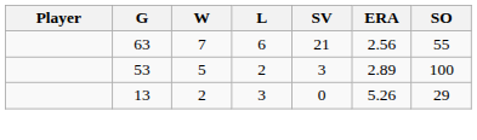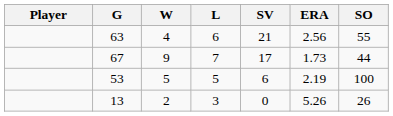 <table class="wikitable sortable">
 <tr>
 <th bgcolor="#DDDDFF" width="16%">Player</th>
 <th bgcolor="#DDDDFF" width="9%">G</th>
 <th bgcolor="#DDDDFF" width="9%">W</th>
 <th bgcolor="#DDDDFF" width="9%">L</th>
 <th bgcolor="#DDDDFF" width="9%">SV</th>
 <th bgcolor="#DDDDFF" width="9%">ERA</th>
 <th bgcolor="#DDDDFF" width="9%">SO</th>
 </tr>
 <tr align="center">
 <td></td>
 <td>63</td>
-<td>7</td>
+<td>4</td>
 <td>6</td>
 <td>21</td>
 <td>2.56</td>
 <td>55</td>
 </tr>
+<tr align=center>
+<td></td>
+<td>67</td>
+<td>9</td>
+<td>7</td>
+<td>17</td>
+<td>1.73</td>
+<td>44</td>
+</tr>
 <tr align="center">
 <td></td>
 <td>53</td>
 <td>5</td>
-<td>2</td>
-<td>3</td>
-<td>2.89</td>
+<td>5</td>
+<td>6</td>
+<td>2.19</td>
 <td>100</td>
 </tr>
 <tr align="center">
 <td></td>
 <td>13</td>
 <td>2</td>
 <td>3</td>
 <td>0</td>
 <td>5.26</td>
-<td>29</td>
+<td>26</td>
 </tr>
 </table>
